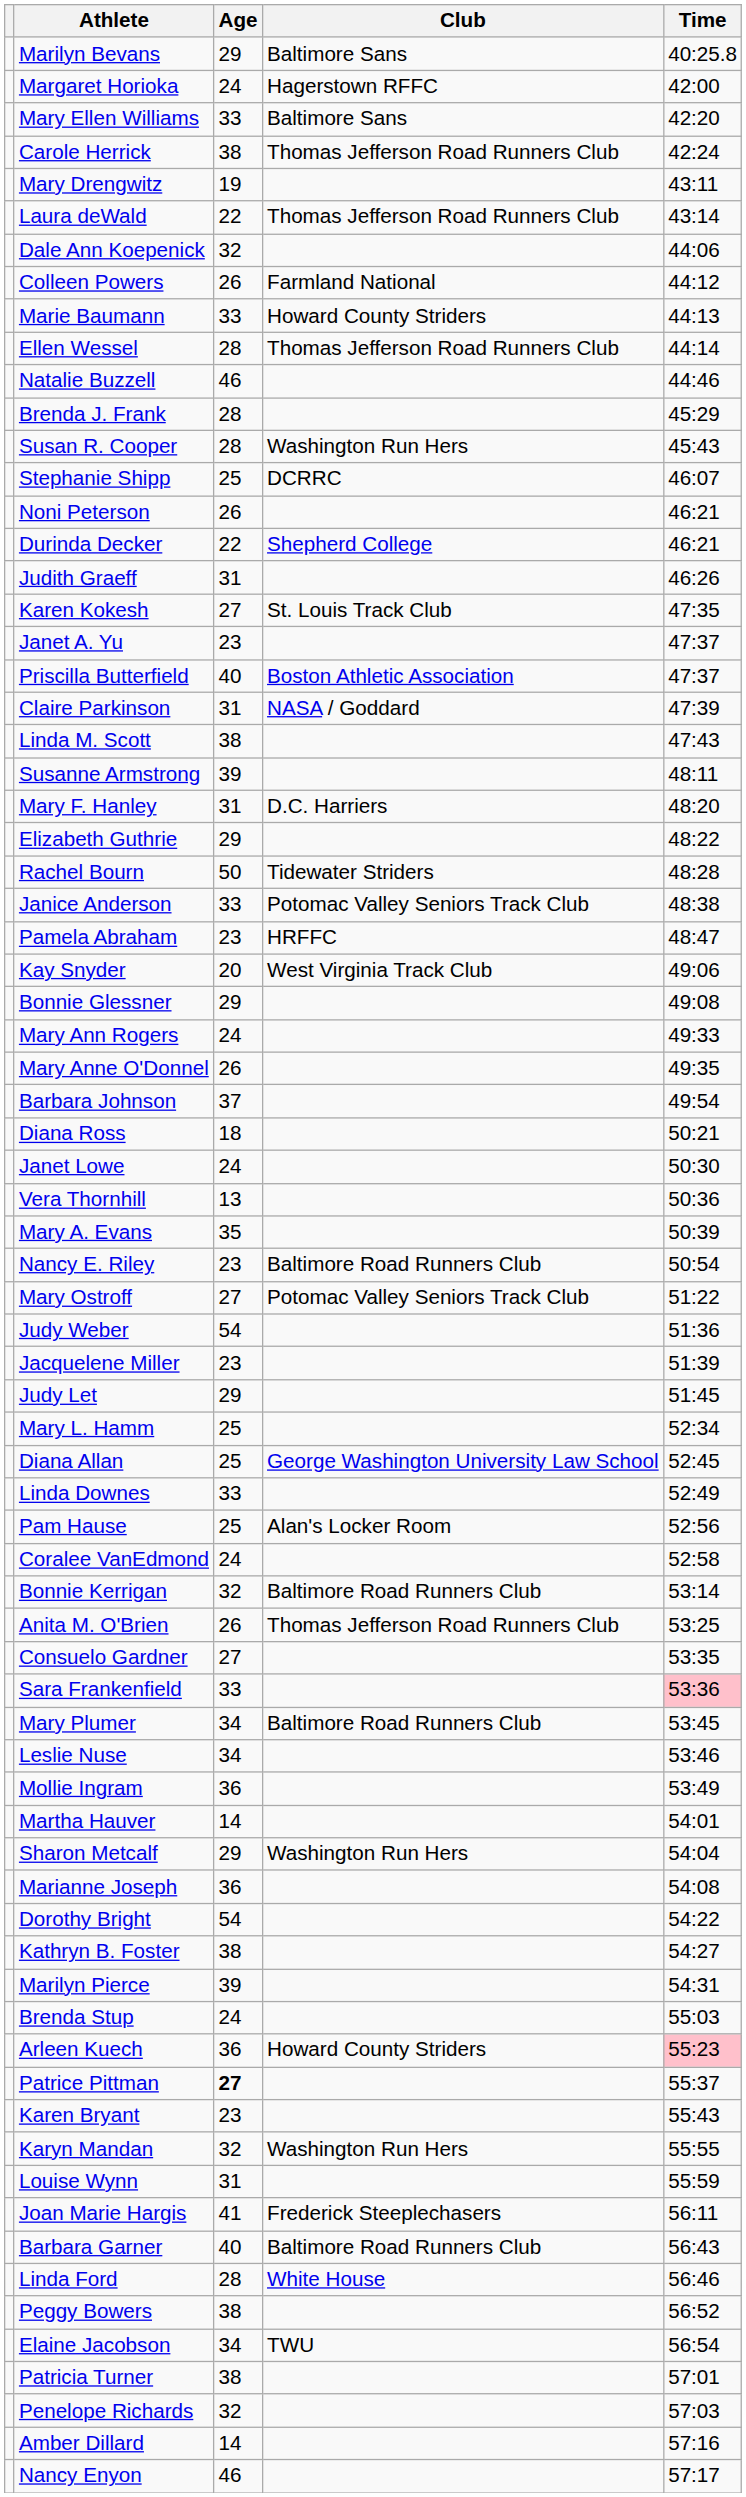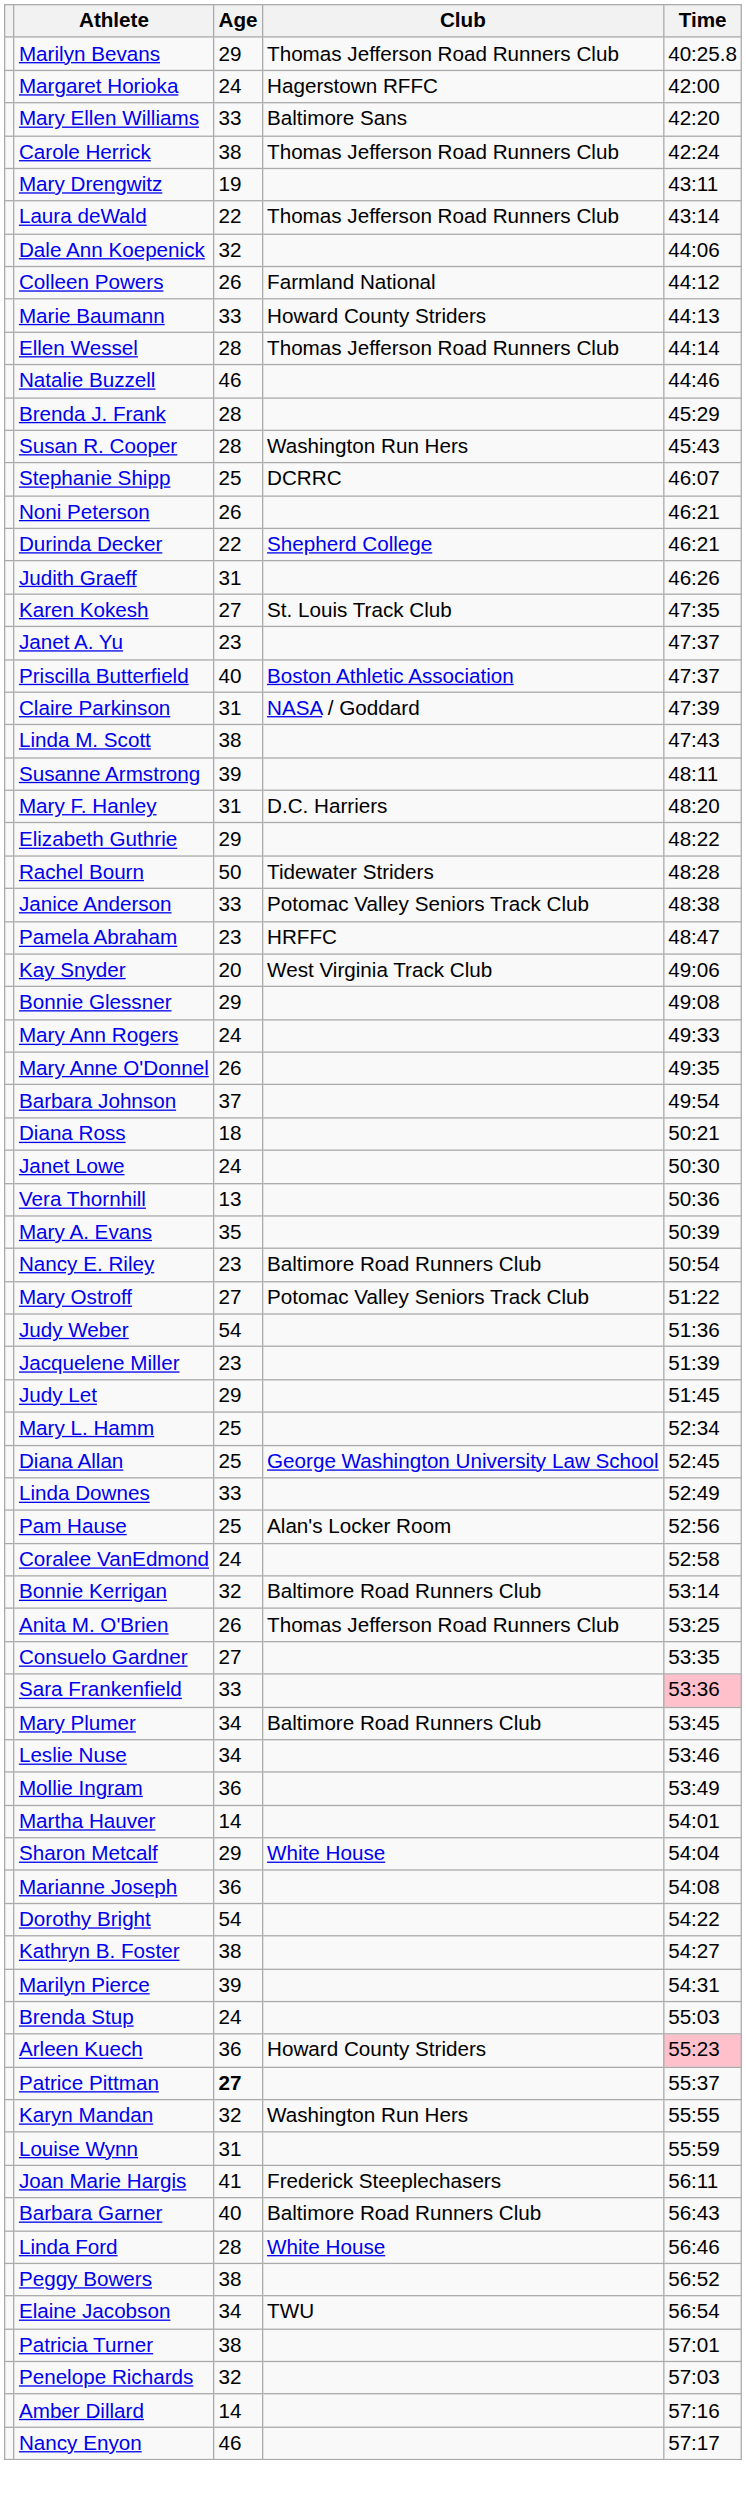 <table class="wikitable">
 <tr>
 <th scope="col"></th>
 <th scope="col">Athlete</th>
 <th scope="col">Age</th>
 <th scope="col">Club</th>
 <th scope="col">Time</th>
 </tr>
 <tr>
 <td align=center></td>
 <td><a href='#'>Marilyn Bevans</a></td>
 <td>29</td>
-<td>Baltimore Sans</td>
+<td>Thomas Jefferson Road Runners Club</td>
 <td>40:25.8</td>
 </tr>
 <tr>
 <td align=center></td>
 <td><a href='#'>Margaret Horioka</a></td>
 <td>24</td>
 <td>Hagerstown RFFC</td>
 <td>42:00</td>
 </tr>
 <tr>
 <td align=center></td>
 <td><a href='#'>Mary Ellen Williams</a></td>
 <td>33</td>
 <td>Baltimore Sans</td>
 <td>42:20</td>
 </tr>
 <tr>
 <td align=center></td>
 <td><a href='#'>Carole Herrick</a></td>
 <td>38</td>
 <td>Thomas Jefferson Road Runners Club</td>
 <td>42:24</td>
 </tr>
 <tr>
 <td align=center></td>
 <td><a href='#'>Mary Drengwitz</a></td>
 <td>19</td>
 <td></td>
 <td>43:11</td>
 </tr>
 <tr>
 <td align=center></td>
 <td><a href='#'>Laura deWald</a></td>
 <td>22</td>
 <td>Thomas Jefferson Road Runners Club</td>
 <td>43:14</td>
 </tr>
 <tr>
 <td align=center></td>
 <td><a href='#'>Dale Ann Koepenick</a></td>
 <td>32</td>
 <td></td>
 <td>44:06</td>
 </tr>
 <tr>
 <td align=center></td>
 <td><a href='#'>Colleen Powers</a></td>
 <td>26</td>
 <td>Farmland National</td>
 <td>44:12</td>
 </tr>
 <tr>
 <td align=center></td>
 <td><a href='#'>Marie Baumann</a></td>
 <td>33</td>
 <td>Howard County Striders</td>
 <td>44:13</td>
 </tr>
 <tr>
 <td align=center></td>
 <td><a href='#'>Ellen Wessel</a></td>
 <td>28</td>
 <td>Thomas Jefferson Road Runners Club</td>
 <td>44:14</td>
 </tr>
 <tr>
 <td align=center></td>
 <td><a href='#'>Natalie Buzzell</a></td>
 <td>46</td>
 <td></td>
 <td>44:46</td>
 </tr>
 <tr>
 <td align=center></td>
 <td><a href='#'>Brenda J. Frank</a></td>
 <td>28</td>
 <td></td>
 <td>45:29</td>
 </tr>
 <tr>
 <td align=center></td>
 <td><a href='#'>Susan R. Cooper</a></td>
 <td>28</td>
 <td>Washington Run Hers</td>
 <td>45:43</td>
 </tr>
 <tr>
 <td align=center></td>
 <td><a href='#'>Stephanie Shipp</a></td>
 <td>25</td>
 <td>DCRRC</td>
 <td>46:07</td>
 </tr>
 <tr>
 <td align=center></td>
 <td><a href='#'>Noni Peterson</a></td>
 <td>26</td>
 <td></td>
 <td>46:21</td>
 </tr>
 <tr>
 <td align=center></td>
 <td><a href='#'>Durinda Decker</a></td>
 <td>22</td>
 <td><a href='#'>Shepherd College</a></td>
 <td>46:21</td>
 </tr>
 <tr>
 <td align=center></td>
 <td><a href='#'>Judith Graeff</a></td>
 <td>31</td>
 <td></td>
 <td>46:26</td>
 </tr>
 <tr>
 <td align=center></td>
 <td><a href='#'>Karen Kokesh</a></td>
 <td>27</td>
 <td>St. Louis Track Club</td>
 <td>47:35</td>
 </tr>
 <tr>
 <td align=center></td>
 <td><a href='#'>Janet A. Yu</a></td>
 <td>23</td>
 <td></td>
 <td>47:37</td>
 </tr>
 <tr>
 <td align=center></td>
 <td><a href='#'>Priscilla Butterfield</a></td>
 <td>40</td>
 <td><a href='#'>Boston Athletic Association</a></td>
 <td>47:37</td>
 </tr>
 <tr>
 <td align=center></td>
 <td><a href='#'>Claire Parkinson</a></td>
 <td>31</td>
 <td><a href='#'>NASA</a> / Goddard</td>
 <td>47:39</td>
 </tr>
 <tr>
 <td align=center></td>
 <td><a href='#'>Linda M. Scott</a></td>
 <td>38</td>
 <td></td>
 <td>47:43</td>
 </tr>
 <tr>
 <td align=center></td>
 <td><a href='#'>Susanne Armstrong</a></td>
 <td>39</td>
 <td></td>
 <td>48:11</td>
 </tr>
 <tr>
 <td align=center></td>
 <td><a href='#'>Mary F. Hanley</a></td>
 <td>31</td>
 <td>D.C. Harriers</td>
 <td>48:20</td>
 </tr>
 <tr>
 <td align=center></td>
 <td><a href='#'>Elizabeth Guthrie</a></td>
 <td>29</td>
 <td></td>
 <td>48:22</td>
 </tr>
 <tr>
 <td align=center></td>
 <td><a href='#'>Rachel Bourn</a></td>
 <td>50</td>
 <td>Tidewater Striders</td>
 <td>48:28</td>
 </tr>
 <tr>
 <td align=center></td>
 <td><a href='#'>Janice Anderson</a></td>
 <td>33</td>
 <td>Potomac Valley Seniors Track Club</td>
 <td>48:38</td>
 </tr>
 <tr>
 <td align=center></td>
 <td><a href='#'>Pamela Abraham</a></td>
 <td>23</td>
 <td>HRFFC</td>
 <td>48:47</td>
 </tr>
 <tr>
 <td align=center></td>
 <td><a href='#'>Kay Snyder</a></td>
 <td>20</td>
 <td>West Virginia Track Club</td>
 <td>49:06</td>
 </tr>
 <tr>
 <td align=center></td>
 <td><a href='#'>Bonnie Glessner</a></td>
 <td>29</td>
 <td></td>
 <td>49:08</td>
 </tr>
 <tr>
 <td align=center></td>
 <td><a href='#'>Mary Ann Rogers</a></td>
 <td>24</td>
 <td></td>
 <td>49:33</td>
 </tr>
 <tr>
 <td align=center></td>
 <td><a href='#'>Mary Anne O'Donnel</a></td>
 <td>26</td>
 <td></td>
 <td>49:35</td>
 </tr>
 <tr>
 <td align=center></td>
 <td><a href='#'>Barbara Johnson</a></td>
 <td>37</td>
 <td></td>
 <td>49:54</td>
 </tr>
 <tr>
 <td align=center></td>
 <td><a href='#'>Diana Ross</a></td>
 <td>18</td>
 <td></td>
 <td>50:21</td>
 </tr>
 <tr>
 <td align=center></td>
 <td><a href='#'>Janet Lowe</a></td>
 <td>24</td>
 <td></td>
 <td>50:30</td>
 </tr>
 <tr>
 <td align=center></td>
 <td><a href='#'>Vera Thornhill</a></td>
 <td>13</td>
 <td></td>
 <td>50:36</td>
 </tr>
 <tr>
 <td align=center></td>
 <td><a href='#'>Mary A. Evans</a></td>
 <td>35</td>
 <td></td>
 <td>50:39</td>
 </tr>
 <tr>
 <td align=center></td>
 <td><a href='#'>Nancy E. Riley</a></td>
 <td>23</td>
 <td>Baltimore Road Runners Club</td>
 <td>50:54</td>
 </tr>
 <tr>
 <td align=center></td>
 <td><a href='#'>Mary Ostroff</a></td>
 <td>27</td>
 <td>Potomac Valley Seniors Track Club</td>
 <td>51:22</td>
 </tr>
 <tr>
 <td align=center></td>
 <td><a href='#'>Judy Weber</a></td>
 <td>54</td>
 <td></td>
 <td>51:36</td>
 </tr>
 <tr>
 <td align=center></td>
 <td><a href='#'>Jacquelene Miller</a></td>
 <td>23</td>
 <td></td>
 <td>51:39</td>
 </tr>
 <tr>
 <td align=center></td>
 <td><a href='#'>Judy Let</a></td>
 <td>29</td>
 <td></td>
 <td>51:45</td>
 </tr>
 <tr>
 <td align=center></td>
 <td><a href='#'>Mary L. Hamm</a></td>
 <td>25</td>
 <td></td>
 <td>52:34</td>
 </tr>
 <tr>
 <td align=center></td>
 <td><a href='#'>Diana Allan</a></td>
 <td>25</td>
 <td><a href='#'>George Washington University Law School</a></td>
 <td>52:45</td>
 </tr>
 <tr>
 <td align=center></td>
 <td><a href='#'>Linda Downes</a></td>
 <td>33</td>
 <td></td>
 <td>52:49</td>
 </tr>
 <tr>
 <td align=center></td>
 <td><a href='#'>Pam Hause</a></td>
 <td>25</td>
 <td>Alan's Locker Room</td>
 <td>52:56</td>
 </tr>
 <tr>
 <td align=center></td>
 <td><a href='#'>Coralee VanEdmond</a></td>
 <td>24</td>
 <td></td>
 <td>52:58</td>
 </tr>
 <tr>
 <td align=center></td>
 <td><a href='#'>Bonnie Kerrigan</a></td>
 <td>32</td>
 <td>Baltimore Road Runners Club</td>
 <td>53:14</td>
 </tr>
 <tr>
 <td align=center></td>
 <td><a href='#'>Anita M. O'Brien</a></td>
 <td>26</td>
 <td>Thomas Jefferson Road Runners Club</td>
 <td>53:25</td>
 </tr>
 <tr>
 <td align=center></td>
 <td><a href='#'>Consuelo Gardner</a></td>
 <td>27</td>
 <td></td>
 <td>53:35</td>
 </tr>
 <tr>
 <td align=center></td>
 <td><a href='#'>Sara Frankenfield</a></td>
 <td>33</td>
 <td></td>
 <td style="background: pink;">53:36</td>
 </tr>
 <tr>
 <td align=center></td>
 <td><a href='#'>Mary Plumer</a></td>
 <td>34</td>
 <td>Baltimore Road Runners Club</td>
 <td>53:45</td>
 </tr>
 <tr>
 <td align=center></td>
 <td><a href='#'>Leslie Nuse</a></td>
 <td>34</td>
 <td></td>
 <td>53:46</td>
 </tr>
 <tr>
 <td align=center></td>
 <td><a href='#'>Mollie Ingram</a></td>
 <td>36</td>
 <td></td>
 <td>53:49</td>
 </tr>
 <tr>
 <td align=center></td>
 <td><a href='#'>Martha Hauver</a></td>
 <td>14</td>
 <td></td>
 <td>54:01</td>
 </tr>
 <tr>
 <td align=center></td>
 <td><a href='#'>Sharon Metcalf</a></td>
 <td>29</td>
-<td>Washington Run Hers</td>
+<td><a href='#'>White House</a></td>
 <td>54:04</td>
 </tr>
 <tr>
 <td align=center></td>
 <td><a href='#'>Marianne Joseph</a></td>
 <td>36</td>
 <td></td>
 <td>54:08</td>
 </tr>
 <tr>
 <td align=center></td>
 <td><a href='#'>Dorothy Bright</a></td>
 <td>54</td>
 <td></td>
 <td>54:22</td>
 </tr>
 <tr>
 <td align=center></td>
 <td><a href='#'>Kathryn B. Foster</a></td>
 <td>38</td>
 <td></td>
 <td>54:27</td>
 </tr>
 <tr>
 <td align=center></td>
 <td><a href='#'>Marilyn Pierce</a></td>
 <td>39</td>
 <td></td>
 <td>54:31</td>
 </tr>
 <tr>
 <td align=center></td>
 <td><a href='#'>Brenda Stup</a></td>
 <td>24</td>
 <td></td>
 <td>55:03</td>
 </tr>
 <tr>
 <td align=center></td>
 <td><a href='#'>Arleen Kuech</a></td>
 <td>36</td>
 <td>Howard County Striders</td>
 <td style="background: pink;">55:23</td>
 </tr>
 <tr>
 <td align=center></td>
 <td><a href='#'>Patrice Pittman</a></td>
 <td><strong>27</strong></td>
 <td></td>
 <td>55:37</td>
-</tr>
-<tr>
-<td align=center></td>
-<td><a href='#'>Karen Bryant</a></td>
-<td>23</td>
-<td></td>
-<td>55:43</td>
 </tr>
 <tr>
 <td align=center></td>
 <td><a href='#'>Karyn Mandan</a></td>
 <td>32</td>
 <td>Washington Run Hers</td>
 <td>55:55</td>
 </tr>
 <tr>
 <td align=center></td>
 <td><a href='#'>Louise Wynn</a></td>
 <td>31</td>
 <td></td>
 <td>55:59</td>
 </tr>
 <tr>
 <td align=center></td>
 <td><a href='#'>Joan Marie Hargis</a></td>
 <td>41</td>
 <td>Frederick Steeplechasers</td>
 <td>56:11</td>
 </tr>
 <tr>
 <td align=center></td>
 <td><a href='#'>Barbara Garner</a></td>
 <td>40</td>
 <td>Baltimore Road Runners Club</td>
 <td>56:43</td>
 </tr>
 <tr>
 <td align=center></td>
 <td><a href='#'>Linda Ford</a></td>
 <td>28</td>
 <td><a href='#'>White House</a></td>
 <td>56:46</td>
 </tr>
 <tr>
 <td align=center></td>
 <td><a href='#'>Peggy Bowers</a></td>
 <td>38</td>
 <td></td>
 <td>56:52</td>
 </tr>
 <tr>
 <td align=center></td>
 <td><a href='#'>Elaine Jacobson</a></td>
 <td>34</td>
 <td>TWU</td>
 <td>56:54</td>
 </tr>
 <tr>
 <td align=center></td>
 <td><a href='#'>Patricia Turner</a></td>
 <td>38</td>
 <td></td>
 <td>57:01</td>
 </tr>
 <tr>
 <td align=center></td>
 <td><a href='#'>Penelope Richards</a></td>
 <td>32</td>
 <td></td>
 <td>57:03</td>
 </tr>
 <tr>
 <td align=center></td>
 <td><a href='#'>Amber Dillard</a></td>
 <td>14</td>
 <td></td>
 <td>57:16</td>
 </tr>
 <tr>
 <td align=center></td>
 <td><a href='#'>Nancy Enyon</a></td>
 <td>46</td>
 <td></td>
 <td>57:17</td>
 </tr>
 </table>
